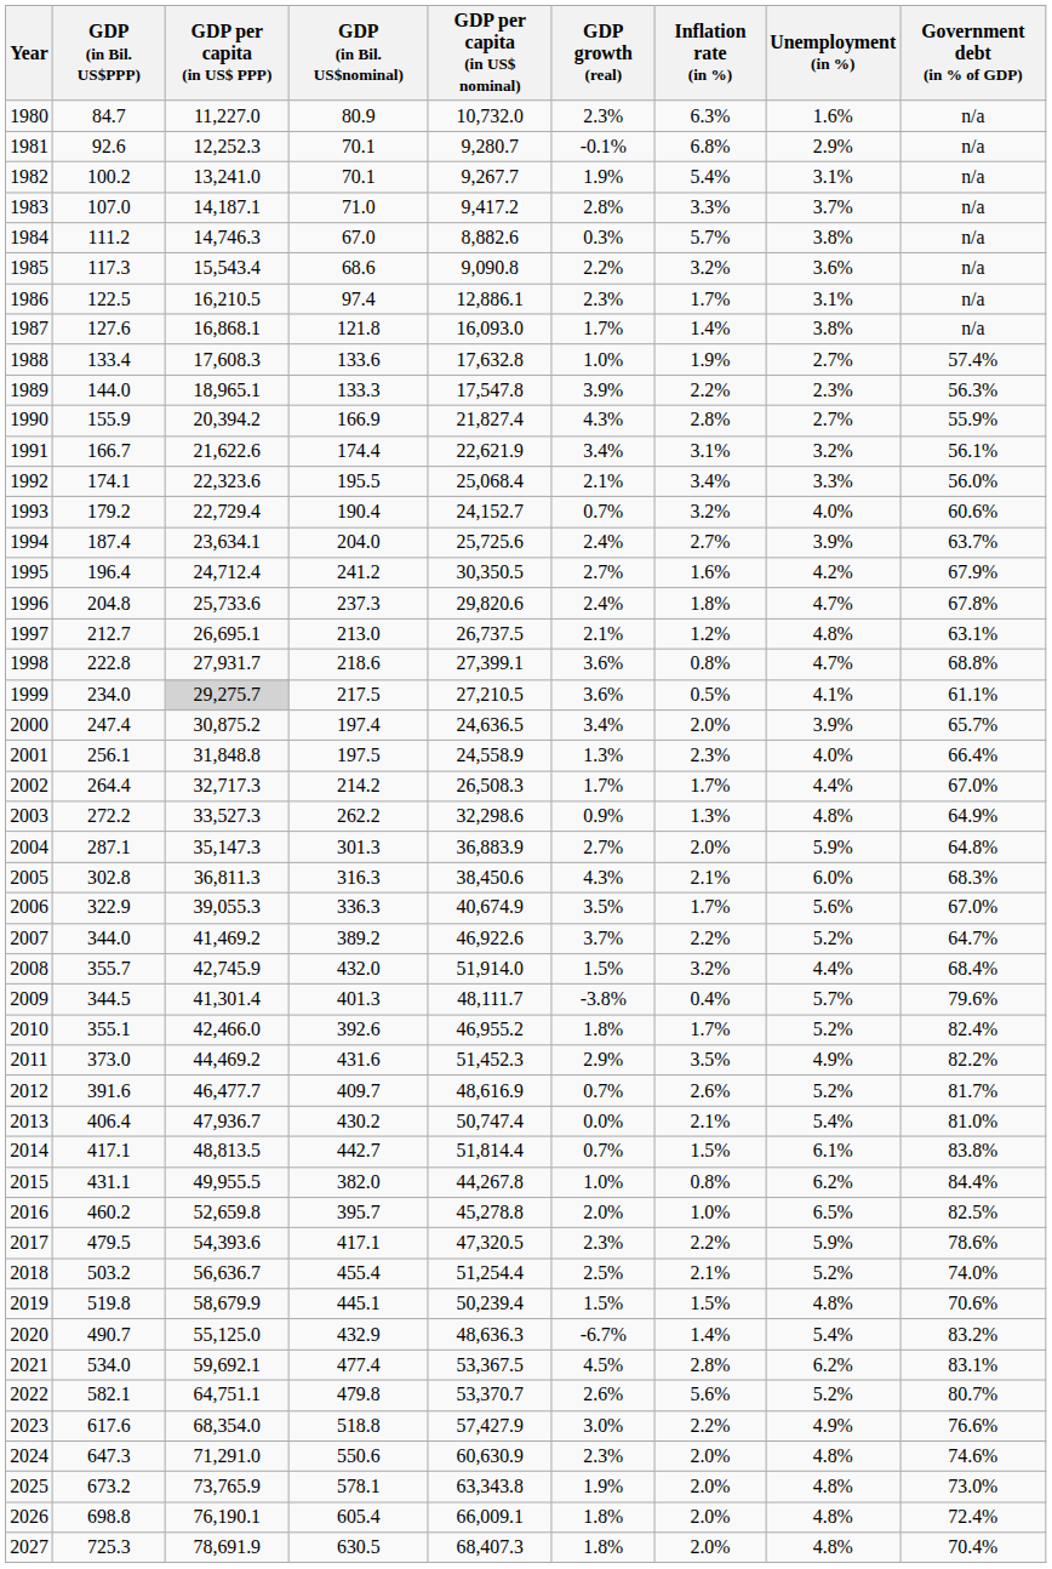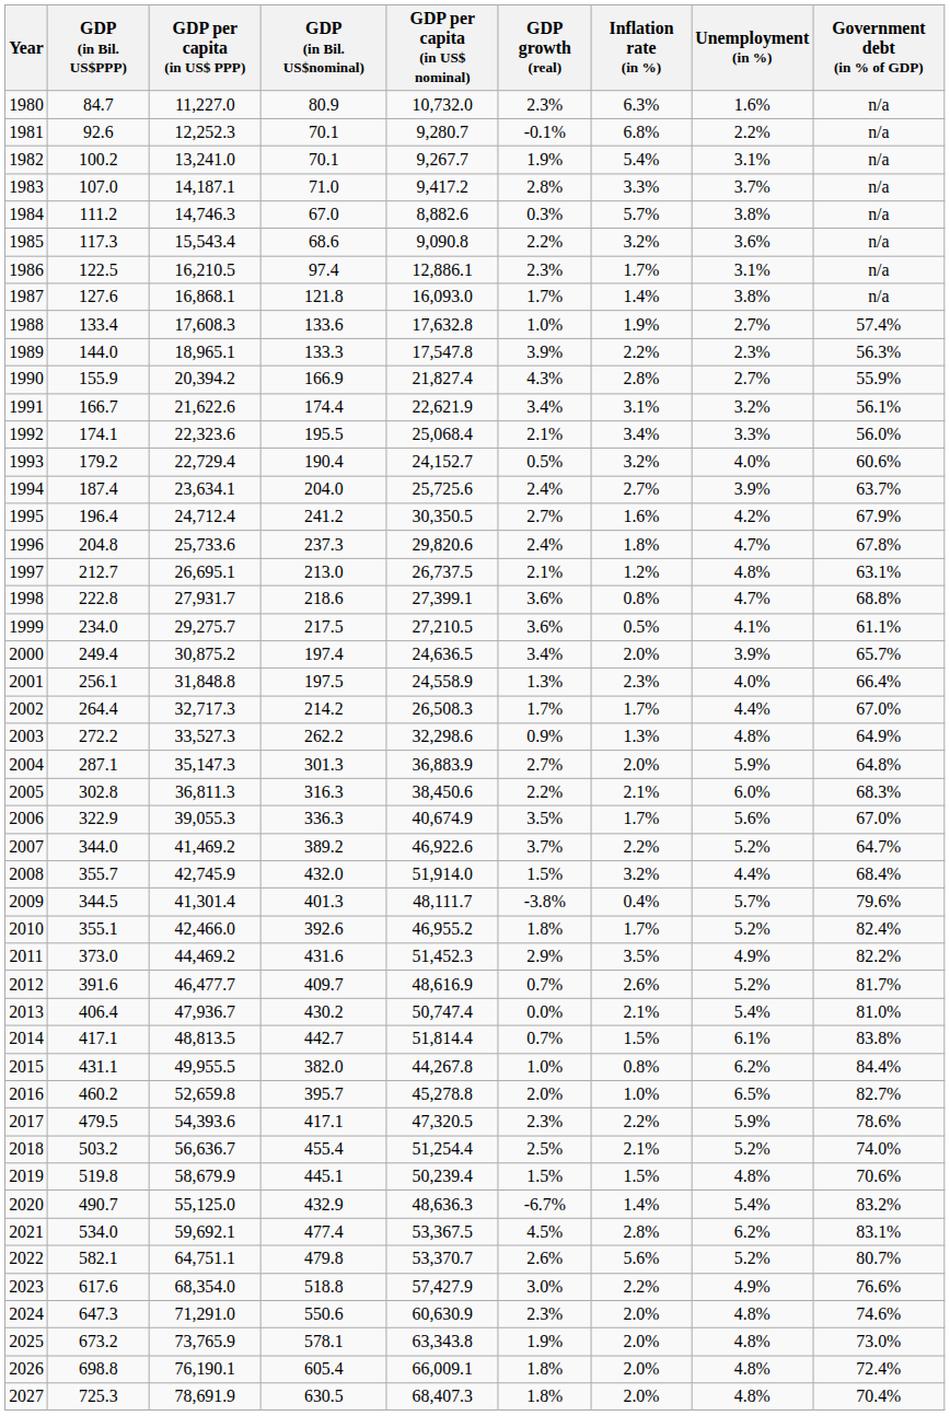 <table class="wikitable" style="text-align:center;">
 <tr>
 <th>Year</th>
 <th>GDP<br><small>(in Bil. US$PPP)</small></th>
 <th>GDP per capita<br><small>(in US$ PPP)</small></th>
 <th>GDP<br><small>(in Bil. US$nominal)</small></th>
 <th>GDP per capita<br><small>(in US$ nominal)</small></th>
 <th>GDP growth<br><small>(real)</small></th>
 <th>Inflation rate<br><small>(in %)</small></th>
 <th>Unemployment<br><small>(in %)</small></th>
 <th>Government debt<br><small>(in % of GDP)</small></th>
 </tr>
 <tr>
 <td>1980</td>
 <td>84.7</td>
 <td>11,227.0</td>
 <td>80.9</td>
 <td>10,732.0</td>
 <td>2.3%</td>
 <td>6.3%</td>
 <td>1.6%</td>
 <td>n/a</td>
 </tr>
 <tr>
 <td>1981</td>
 <td>92.6</td>
 <td>12,252.3</td>
 <td>70.1</td>
 <td>9,280.7</td>
 <td>-0.1%</td>
 <td>6.8%</td>
-<td>2.9%</td>
+<td>2.2%</td>
 <td>n/a</td>
 </tr>
 <tr>
 <td>1982</td>
 <td>100.2</td>
 <td>13,241.0</td>
 <td>70.1</td>
 <td>9,267.7</td>
 <td>1.9%</td>
 <td>5.4%</td>
 <td>3.1%</td>
 <td>n/a</td>
 </tr>
 <tr>
 <td>1983</td>
 <td>107.0</td>
 <td>14,187.1</td>
 <td>71.0</td>
 <td>9,417.2</td>
 <td>2.8%</td>
 <td>3.3%</td>
 <td>3.7%</td>
 <td>n/a</td>
 </tr>
 <tr>
 <td>1984</td>
 <td>111.2</td>
 <td>14,746.3</td>
 <td>67.0</td>
 <td>8,882.6</td>
 <td>0.3%</td>
 <td>5.7%</td>
 <td>3.8%</td>
 <td>n/a</td>
 </tr>
 <tr>
 <td>1985</td>
 <td>117.3</td>
 <td>15,543.4</td>
 <td>68.6</td>
 <td>9,090.8</td>
 <td>2.2%</td>
 <td>3.2%</td>
 <td>3.6%</td>
 <td>n/a</td>
 </tr>
 <tr>
 <td>1986</td>
 <td>122.5</td>
 <td>16,210.5</td>
 <td>97.4</td>
 <td>12,886.1</td>
 <td>2.3%</td>
 <td>1.7%</td>
 <td>3.1%</td>
 <td>n/a</td>
 </tr>
 <tr>
 <td>1987</td>
 <td>127.6</td>
 <td>16,868.1</td>
 <td>121.8</td>
 <td>16,093.0</td>
 <td>1.7%</td>
 <td>1.4%</td>
 <td>3.8%</td>
 <td>n/a</td>
 </tr>
 <tr>
 <td>1988</td>
 <td>133.4</td>
 <td>17,608.3</td>
 <td>133.6</td>
 <td>17,632.8</td>
 <td>1.0%</td>
 <td>1.9%</td>
 <td>2.7%</td>
 <td>57.4%</td>
 </tr>
 <tr>
 <td>1989</td>
 <td>144.0</td>
 <td>18,965.1</td>
 <td>133.3</td>
 <td>17,547.8</td>
 <td>3.9%</td>
 <td>2.2%</td>
 <td>2.3%</td>
 <td>56.3%</td>
 </tr>
 <tr>
 <td>1990</td>
 <td>155.9</td>
 <td>20,394.2</td>
 <td>166.9</td>
 <td>21,827.4</td>
 <td>4.3%</td>
 <td>2.8%</td>
 <td>2.7%</td>
 <td>55.9%</td>
 </tr>
 <tr>
 <td>1991</td>
 <td>166.7</td>
 <td>21,622.6</td>
 <td>174.4</td>
 <td>22,621.9</td>
 <td>3.4%</td>
 <td>3.1%</td>
 <td>3.2%</td>
 <td>56.1%</td>
 </tr>
 <tr>
 <td>1992</td>
 <td>174.1</td>
 <td>22,323.6</td>
 <td>195.5</td>
 <td>25,068.4</td>
 <td>2.1%</td>
 <td>3.4%</td>
 <td>3.3%</td>
 <td>56.0%</td>
 </tr>
 <tr>
 <td>1993</td>
 <td>179.2</td>
 <td>22,729.4</td>
 <td>190.4</td>
 <td>24,152.7</td>
-<td>0.7%</td>
+<td>0.5%</td>
 <td>3.2%</td>
 <td>4.0%</td>
 <td>60.6%</td>
 </tr>
 <tr>
 <td>1994</td>
 <td>187.4</td>
 <td>23,634.1</td>
 <td>204.0</td>
 <td>25,725.6</td>
 <td>2.4%</td>
 <td>2.7%</td>
 <td>3.9%</td>
 <td>63.7%</td>
 </tr>
 <tr>
 <td>1995</td>
 <td>196.4</td>
 <td>24,712.4</td>
 <td>241.2</td>
 <td>30,350.5</td>
 <td>2.7%</td>
 <td>1.6%</td>
 <td>4.2%</td>
 <td>67.9%</td>
 </tr>
 <tr>
 <td>1996</td>
 <td>204.8</td>
 <td>25,733.6</td>
 <td>237.3</td>
 <td>29,820.6</td>
 <td>2.4%</td>
 <td>1.8%</td>
 <td>4.7%</td>
 <td>67.8%</td>
 </tr>
 <tr>
 <td>1997</td>
 <td>212.7</td>
 <td>26,695.1</td>
 <td>213.0</td>
 <td>26,737.5</td>
 <td>2.1%</td>
 <td>1.2%</td>
 <td>4.8%</td>
 <td>63.1%</td>
 </tr>
 <tr>
 <td>1998</td>
 <td>222.8</td>
 <td>27,931.7</td>
 <td>218.6</td>
 <td>27,399.1</td>
 <td>3.6%</td>
 <td>0.8%</td>
 <td>4.7%</td>
 <td>68.8%</td>
 </tr>
 <tr>
 <td>1999</td>
 <td>234.0</td>
-<td style="background: lightgrey;">29,275.7</td>
+<td>29,275.7</td>
 <td>217.5</td>
 <td>27,210.5</td>
 <td>3.6%</td>
 <td>0.5%</td>
 <td>4.1%</td>
 <td>61.1%</td>
 </tr>
 <tr>
 <td>2000</td>
-<td>247.4</td>
+<td>249.4</td>
 <td>30,875.2</td>
 <td>197.4</td>
 <td>24,636.5</td>
 <td>3.4%</td>
 <td>2.0%</td>
 <td>3.9%</td>
 <td>65.7%</td>
 </tr>
 <tr>
 <td>2001</td>
 <td>256.1</td>
 <td>31,848.8</td>
 <td>197.5</td>
 <td>24,558.9</td>
 <td>1.3%</td>
 <td>2.3%</td>
 <td>4.0%</td>
 <td>66.4%</td>
 </tr>
 <tr>
 <td>2002</td>
 <td>264.4</td>
 <td>32,717.3</td>
 <td>214.2</td>
 <td>26,508.3</td>
 <td>1.7%</td>
 <td>1.7%</td>
 <td>4.4%</td>
 <td>67.0%</td>
 </tr>
 <tr>
 <td>2003</td>
 <td>272.2</td>
 <td>33,527.3</td>
 <td>262.2</td>
 <td>32,298.6</td>
 <td>0.9%</td>
 <td>1.3%</td>
 <td>4.8%</td>
 <td>64.9%</td>
 </tr>
 <tr>
 <td>2004</td>
 <td>287.1</td>
 <td>35,147.3</td>
 <td>301.3</td>
 <td>36,883.9</td>
 <td>2.7%</td>
 <td>2.0%</td>
 <td>5.9%</td>
 <td>64.8%</td>
 </tr>
 <tr>
 <td>2005</td>
 <td>302.8</td>
 <td>36,811.3</td>
 <td>316.3</td>
 <td>38,450.6</td>
-<td>4.3%</td>
+<td>2.2%</td>
 <td>2.1%</td>
 <td>6.0%</td>
 <td>68.3%</td>
 </tr>
 <tr>
 <td>2006</td>
 <td>322.9</td>
 <td>39,055.3</td>
 <td>336.3</td>
 <td>40,674.9</td>
 <td>3.5%</td>
 <td>1.7%</td>
 <td>5.6%</td>
 <td>67.0%</td>
 </tr>
 <tr>
 <td>2007</td>
 <td>344.0</td>
 <td>41,469.2</td>
 <td>389.2</td>
 <td>46,922.6</td>
 <td>3.7%</td>
 <td>2.2%</td>
 <td>5.2%</td>
 <td>64.7%</td>
 </tr>
 <tr>
 <td>2008</td>
 <td>355.7</td>
 <td>42,745.9</td>
 <td>432.0</td>
 <td>51,914.0</td>
 <td>1.5%</td>
 <td>3.2%</td>
 <td>4.4%</td>
 <td>68.4%</td>
 </tr>
 <tr>
 <td>2009</td>
 <td>344.5</td>
 <td>41,301.4</td>
 <td>401.3</td>
 <td>48,111.7</td>
 <td>-3.8%</td>
 <td>0.4%</td>
 <td>5.7%</td>
 <td>79.6%</td>
 </tr>
 <tr>
 <td>2010</td>
 <td>355.1</td>
 <td>42,466.0</td>
 <td>392.6</td>
 <td>46,955.2</td>
 <td>1.8%</td>
 <td>1.7%</td>
 <td>5.2%</td>
 <td>82.4%</td>
 </tr>
 <tr>
 <td>2011</td>
 <td>373.0</td>
 <td>44,469.2</td>
 <td>431.6</td>
 <td>51,452.3</td>
 <td>2.9%</td>
 <td>3.5%</td>
 <td>4.9%</td>
 <td>82.2%</td>
 </tr>
 <tr>
 <td>2012</td>
 <td>391.6</td>
 <td>46,477.7</td>
 <td>409.7</td>
 <td>48,616.9</td>
 <td>0.7%</td>
 <td>2.6%</td>
 <td>5.2%</td>
 <td>81.7%</td>
 </tr>
 <tr>
 <td>2013</td>
 <td>406.4</td>
 <td>47,936.7</td>
 <td>430.2</td>
 <td>50,747.4</td>
 <td>0.0%</td>
 <td>2.1%</td>
 <td>5.4%</td>
 <td>81.0%</td>
 </tr>
 <tr>
 <td>2014</td>
 <td>417.1</td>
 <td>48,813.5</td>
 <td>442.7</td>
 <td>51,814.4</td>
 <td>0.7%</td>
 <td>1.5%</td>
 <td>6.1%</td>
 <td>83.8%</td>
 </tr>
 <tr>
 <td>2015</td>
 <td>431.1</td>
 <td>49,955.5</td>
 <td>382.0</td>
 <td>44,267.8</td>
 <td>1.0%</td>
 <td>0.8%</td>
 <td>6.2%</td>
 <td>84.4%</td>
 </tr>
 <tr>
 <td>2016</td>
 <td>460.2</td>
 <td>52,659.8</td>
 <td>395.7</td>
 <td>45,278.8</td>
 <td>2.0%</td>
 <td>1.0%</td>
 <td>6.5%</td>
-<td>82.5%</td>
+<td>82.7%</td>
 </tr>
 <tr>
 <td>2017</td>
 <td>479.5</td>
 <td>54,393.6</td>
 <td>417.1</td>
 <td>47,320.5</td>
 <td>2.3%</td>
 <td>2.2%</td>
 <td>5.9%</td>
 <td>78.6%</td>
 </tr>
 <tr>
 <td>2018</td>
 <td>503.2</td>
 <td>56,636.7</td>
 <td>455.4</td>
 <td>51,254.4</td>
 <td>2.5%</td>
 <td>2.1%</td>
 <td>5.2%</td>
 <td>74.0%</td>
 </tr>
 <tr>
 <td>2019</td>
 <td>519.8</td>
 <td>58,679.9</td>
 <td>445.1</td>
 <td>50,239.4</td>
 <td>1.5%</td>
 <td>1.5%</td>
 <td>4.8%</td>
 <td>70.6%</td>
 </tr>
 <tr>
 <td>2020</td>
 <td>490.7</td>
 <td>55,125.0</td>
 <td>432.9</td>
 <td>48,636.3</td>
 <td>-6.7%</td>
 <td>1.4%</td>
 <td>5.4%</td>
 <td>83.2%</td>
 </tr>
 <tr>
 <td>2021</td>
 <td>534.0</td>
 <td>59,692.1</td>
 <td>477.4</td>
 <td>53,367.5</td>
 <td>4.5%</td>
 <td>2.8%</td>
 <td>6.2%</td>
 <td>83.1%</td>
 </tr>
 <tr>
 <td>2022</td>
 <td>582.1</td>
 <td>64,751.1</td>
 <td>479.8</td>
 <td>53,370.7</td>
 <td>2.6%</td>
 <td>5.6%</td>
 <td>5.2%</td>
 <td>80.7%</td>
 </tr>
 <tr>
 <td>2023</td>
 <td>617.6</td>
 <td>68,354.0</td>
 <td>518.8</td>
 <td>57,427.9</td>
 <td>3.0%</td>
 <td>2.2%</td>
 <td>4.9%</td>
 <td>76.6%</td>
 </tr>
 <tr>
 <td>2024</td>
 <td>647.3</td>
 <td>71,291.0</td>
 <td>550.6</td>
 <td>60,630.9</td>
 <td>2.3%</td>
 <td>2.0%</td>
 <td>4.8%</td>
 <td>74.6%</td>
 </tr>
 <tr>
 <td>2025</td>
 <td>673.2</td>
 <td>73,765.9</td>
 <td>578.1</td>
 <td>63,343.8</td>
 <td>1.9%</td>
 <td>2.0%</td>
 <td>4.8%</td>
 <td>73.0%</td>
 </tr>
 <tr>
 <td>2026</td>
 <td>698.8</td>
 <td>76,190.1</td>
 <td>605.4</td>
 <td>66,009.1</td>
 <td>1.8%</td>
 <td>2.0%</td>
 <td>4.8%</td>
 <td>72.4%</td>
 </tr>
 <tr>
 <td>2027</td>
 <td>725.3</td>
 <td>78,691.9</td>
 <td>630.5</td>
 <td>68,407.3</td>
 <td>1.8%</td>
 <td>2.0%</td>
 <td>4.8%</td>
 <td>70.4%</td>
 </tr>
 </table>
